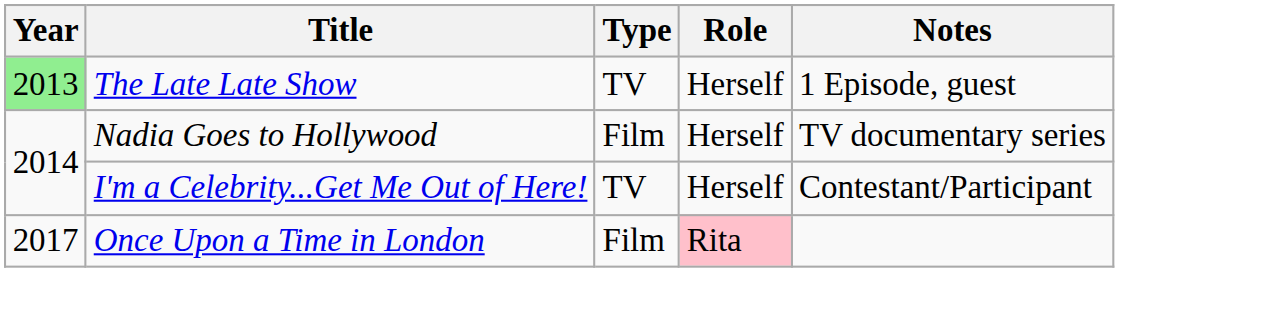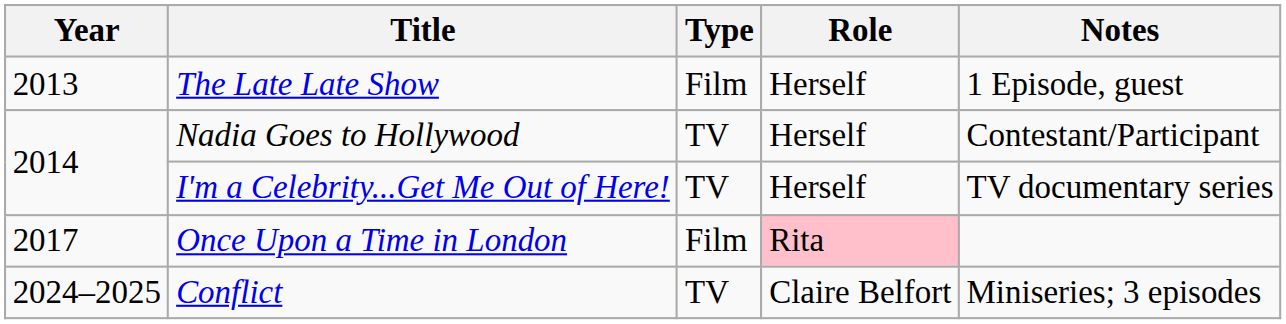 <table class="wikitable sortable">
 <tr>
 <th>Year</th>
 <th>Title</th>
 <th>Type</th>
 <th class="unsortable">Role</th>
 <th class="unsortable">Notes</th>
 </tr>
 <tr>
-<td style="background: lightgreen;">2013</td>
+<td>2013</td>
 <td><em><a href='#'>The Late Late Show</a></em></td>
-<td>TV</td>
+<td>Film</td>
 <td>Herself</td>
 <td>1 Episode, guest</td>
 </tr>
 <tr>
 <td rowspan=2>2014</td>
 <td><em>Nadia Goes to Hollywood</em></td>
-<td>Film</td>
+<td>TV</td>
 <td>Herself</td>
-<td>TV documentary series</td>
+<td>Contestant/Participant</td>
 </tr>
 <tr>
 <td><em><a href='#'>I'm a Celebrity...Get Me Out of Here!</a></em></td>
 <td>TV</td>
 <td>Herself</td>
-<td>Contestant/Participant</td>
+<td>TV documentary series</td>
 </tr>
 <tr>
 <td>2017</td>
 <td><em><a href='#'>Once Upon a Time in London</a></em></td>
 <td>Film</td>
 <td style="background: pink;">Rita</td>
 <td></td>
 </tr>
+<tr>
+<td>2024–2025</td>
+<td><em><a href='#'>Conflict</a></em></td>
+<td>TV</td>
+<td>Claire Belfort</td>
+<td>Miniseries; 3 episodes</td>
+</tr>
 </table>
